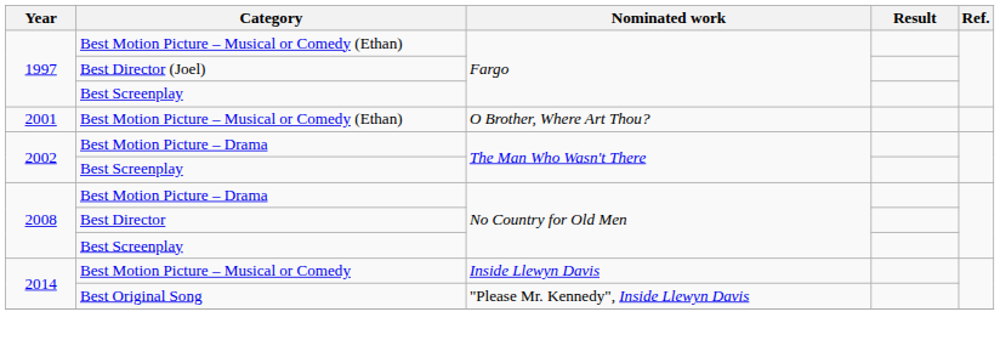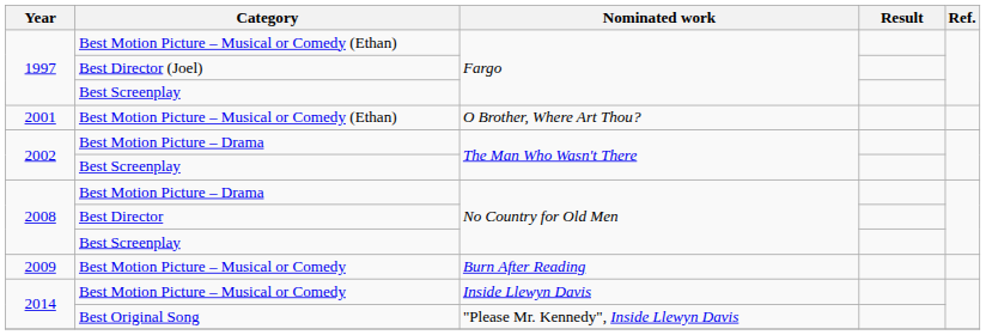 <table class="wikitable sortable">
 <tr>
 <th scope="col" style="width:4em;">Year</th>
 <th scope="col" style="width:24em;">Category</th>
 <th scope="col" style="width:25em;">Nominated work</th>
 <th scope="col" style="width:5em;">Result</th>
 <th class=unsortable>Ref.</th>
 </tr>
 <tr>
 <td style="text-align:center;", rowspan=3><a href='#'>1997</a></td>
 <td><a href='#'>Best Motion Picture – Musical or Comedy</a> (Ethan)</td>
 <td rowspan=3><em>Fargo</em></td>
 <td></td>
 <td style="text-align:center;", rowspan=3></td>
 </tr>
 <tr>
 <td><a href='#'>Best Director</a> (Joel)</td>
 <td></td>
 </tr>
 <tr>
 <td><a href='#'>Best Screenplay</a></td>
 <td></td>
 </tr>
 <tr>
 <td style="text-align:center;"><a href='#'>2001</a></td>
 <td><a href='#'>Best Motion Picture – Musical or Comedy</a> (Ethan)</td>
 <td><em>O Brother, Where Art Thou?</em></td>
 <td></td>
 <td style="text-align:center;"></td>
 </tr>
 <tr>
 <td style="text-align:center;", rowspan=2><a href='#'>2002</a></td>
 <td><a href='#'>Best Motion Picture – Drama</a></td>
 <td rowspan=2><em><a href='#'>The Man Who Wasn't There</a></em></td>
 <td></td>
 <td style="text-align:center;", rowspan=2></td>
 </tr>
 <tr>
 <td><a href='#'>Best Screenplay</a></td>
 <td></td>
 </tr>
 <tr>
 <td style="text-align:center;", rowspan=3><a href='#'>2008</a></td>
 <td><a href='#'>Best Motion Picture – Drama</a></td>
 <td rowspan=3><em>No Country for Old Men</em></td>
 <td></td>
 <td style="text-align:center;", rowspan=3></td>
 </tr>
 <tr>
 <td><a href='#'>Best Director</a></td>
 <td></td>
 </tr>
 <tr>
 <td><a href='#'>Best Screenplay</a></td>
 <td></td>
 </tr>
 <tr>
+<td style="text-align:center;"><a href='#'>2009</a></td>
+<td><a href='#'>Best Motion Picture – Musical or Comedy</a></td>
+<td><em><a href='#'>Burn After Reading</a></em></td>
+<td></td>
+<td style="text-align:center;"></td>
+</tr>
+<tr>
 <td style="text-align:center;", rowspan=2><a href='#'>2014</a></td>
 <td><a href='#'>Best Motion Picture – Musical or Comedy</a></td>
 <td><em><a href='#'>Inside Llewyn Davis</a></em></td>
 <td></td>
 <td style="text-align:center;", rowspan=2></td>
 </tr>
 <tr>
 <td><a href='#'>Best Original Song</a></td>
 <td>"Please Mr. Kennedy", <em><a href='#'>Inside Llewyn Davis</a></em></td>
 <td></td>
 </tr>
 <tr>
 </tr>
 </table>
